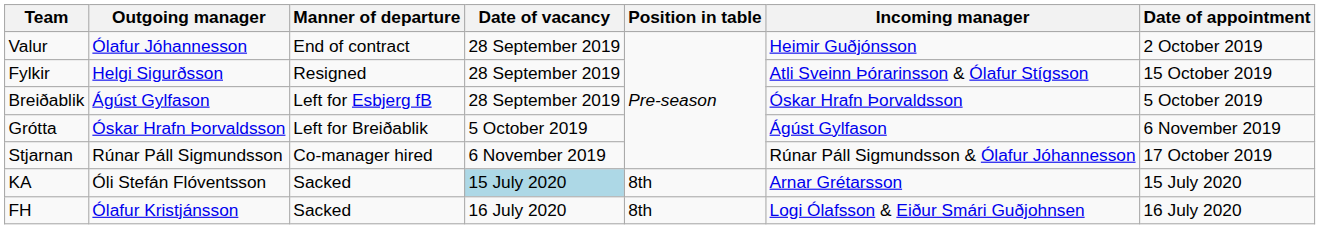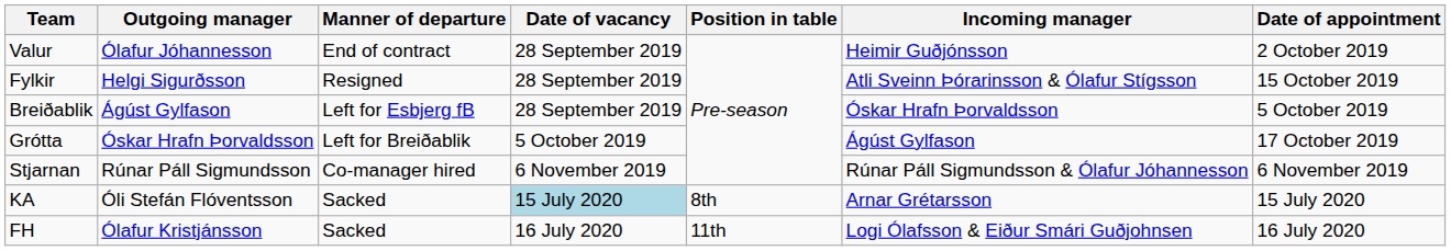 <table class="wikitable sortable">
 <tr>
 <th>Team</th>
 <th>Outgoing manager</th>
 <th>Manner of departure</th>
 <th>Date of vacancy</th>
 <th>Position in table</th>
 <th>Incoming manager</th>
 <th>Date of appointment</th>
 </tr>
 <tr>
 <td>Valur</td>
 <td> <a href='#'>Ólafur Jóhannesson</a></td>
 <td>End of contract</td>
 <td>28 September 2019</td>
 <td rowspan=5><em>Pre-season</em></td>
 <td> <a href='#'>Heimir Guðjónsson</a></td>
 <td>2 October 2019</td>
 </tr>
 <tr>
 <td>Fylkir</td>
 <td> <a href='#'>Helgi Sigurðsson</a></td>
 <td>Resigned</td>
 <td>28 September 2019</td>
 <td> <a href='#'>Atli Sveinn Þórarinsson</a> &  <a href='#'>Ólafur Stígsson</a></td>
 <td>15 October 2019</td>
 </tr>
 <tr>
 <td>Breiðablik</td>
 <td> <a href='#'>Ágúst Gylfason</a></td>
 <td>Left for <a href='#'>Esbjerg fB</a></td>
 <td>28 September 2019</td>
 <td> <a href='#'>Óskar Hrafn Þorvaldsson</a></td>
 <td>5 October 2019</td>
 </tr>
 <tr>
 <td>Grótta</td>
 <td> <a href='#'>Óskar Hrafn Þorvaldsson</a></td>
 <td>Left for Breiðablik</td>
 <td>5 October 2019</td>
 <td> <a href='#'>Ágúst Gylfason</a></td>
-<td>6 November 2019</td>
+<td>17 October 2019</td>
 </tr>
 <tr>
 <td>Stjarnan</td>
 <td> Rúnar Páll Sigmundsson</td>
 <td>Co-manager hired</td>
 <td>6 November 2019</td>
 <td> Rúnar Páll Sigmundsson &  <a href='#'>Ólafur Jóhannesson</a></td>
-<td>17 October 2019</td>
+<td>6 November 2019</td>
 </tr>
 <tr>
 <td>KA</td>
 <td> Óli Stefán Flóventsson</td>
 <td>Sacked</td>
 <td style="background: lightblue;">15 July 2020</td>
 <td>8th</td>
 <td> <a href='#'>Arnar Grétarsson</a></td>
 <td>15 July 2020</td>
 </tr>
 <tr>
 <td>FH</td>
 <td> <a href='#'>Ólafur Kristjánsson</a></td>
 <td>Sacked</td>
 <td>16 July 2020</td>
-<td>8th</td>
+<td>11th</td>
 <td> <a href='#'>Logi Ólafsson</a> &  <a href='#'>Eiður Smári Guðjohnsen</a></td>
 <td>16 July 2020</td>
 </tr>
 </table>
